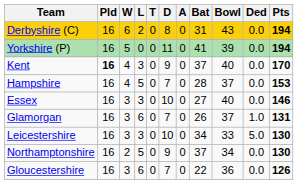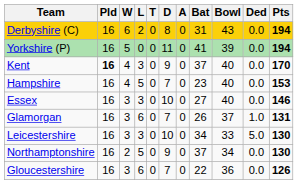 <table class="wikitable" style="text-align: center;">
 <tr>
 <th>Team</th>
 <th>Pld</th>
 <th>W</th>
 <th>L</th>
 <th>T</th>
 <th>D</th>
 <th>A</th>
 <th>Bat</th>
 <th>Bowl</th>
 <th>Ded</th>
 <th>Pts</th>
 </tr>
 <tr style="background:#fbd009;">
 <td align=left><a href='#'>Derbyshire</a> (C)</td>
 <td>16</td>
 <td>6</td>
 <td>2</td>
 <td>0</td>
 <td>8</td>
 <td>0</td>
 <td>31</td>
 <td>43</td>
 <td>0.0</td>
 <td><strong>194</strong></td>
 </tr>
 <tr style="background:#ace1af;">
 <td align=left><a href='#'>Yorkshire</a> (P)</td>
 <td>16</td>
 <td>5</td>
 <td>0</td>
 <td>0</td>
 <td>11</td>
 <td>0</td>
 <td>41</td>
 <td>39</td>
 <td>0.0</td>
 <td><strong>194</strong></td>
 </tr>
 <tr>
 <td align=left><a href='#'>Kent</a></td>
 <td><strong>16</strong></td>
 <td>4</td>
 <td>3</td>
 <td>0</td>
 <td>9</td>
 <td>0</td>
 <td>37</td>
 <td>40</td>
 <td>0.0</td>
 <td><strong>170</strong></td>
 </tr>
 <tr>
 <td align=left><a href='#'>Hampshire</a></td>
 <td>16</td>
 <td>4</td>
 <td>5</td>
 <td>0</td>
 <td>7</td>
 <td>0</td>
-<td>28</td>
-<td>37</td>
+<td>23</td>
+<td>40</td>
 <td>0.0</td>
 <td><strong>153</strong></td>
 </tr>
 <tr>
 <td align=left><a href='#'>Essex</a></td>
 <td>16</td>
 <td>3</td>
 <td>3</td>
 <td>0</td>
 <td>10</td>
 <td>0</td>
 <td>27</td>
 <td>40</td>
 <td>0.0</td>
 <td><strong>146</strong></td>
 </tr>
 <tr>
 <td align=left><a href='#'>Glamorgan</a></td>
 <td>16</td>
 <td>3</td>
 <td>6</td>
 <td>0</td>
 <td>7</td>
 <td>0</td>
 <td>26</td>
 <td>37</td>
 <td>1.0</td>
 <td><strong>131</strong></td>
 </tr>
 <tr>
 <td align=left><a href='#'>Leicestershire</a></td>
 <td>16</td>
 <td>3</td>
 <td>3</td>
 <td>0</td>
 <td>10</td>
 <td>0</td>
 <td>34</td>
 <td>33</td>
 <td>5.0</td>
 <td><strong>130</strong></td>
 </tr>
 <tr>
 <td align=left><a href='#'>Northamptonshire</a></td>
 <td>16</td>
 <td>2</td>
 <td>5</td>
 <td>0</td>
 <td>9</td>
 <td>0</td>
 <td>37</td>
 <td>34</td>
 <td>0.0</td>
 <td><strong>130</strong></td>
 </tr>
 <tr>
 <td align=left><a href='#'>Gloucestershire</a></td>
 <td>16</td>
 <td>3</td>
 <td>6</td>
 <td>0</td>
 <td>7</td>
 <td>0</td>
 <td>22</td>
 <td>36</td>
 <td>0.0</td>
 <td><strong>126</strong></td>
 </tr>
 </table>
